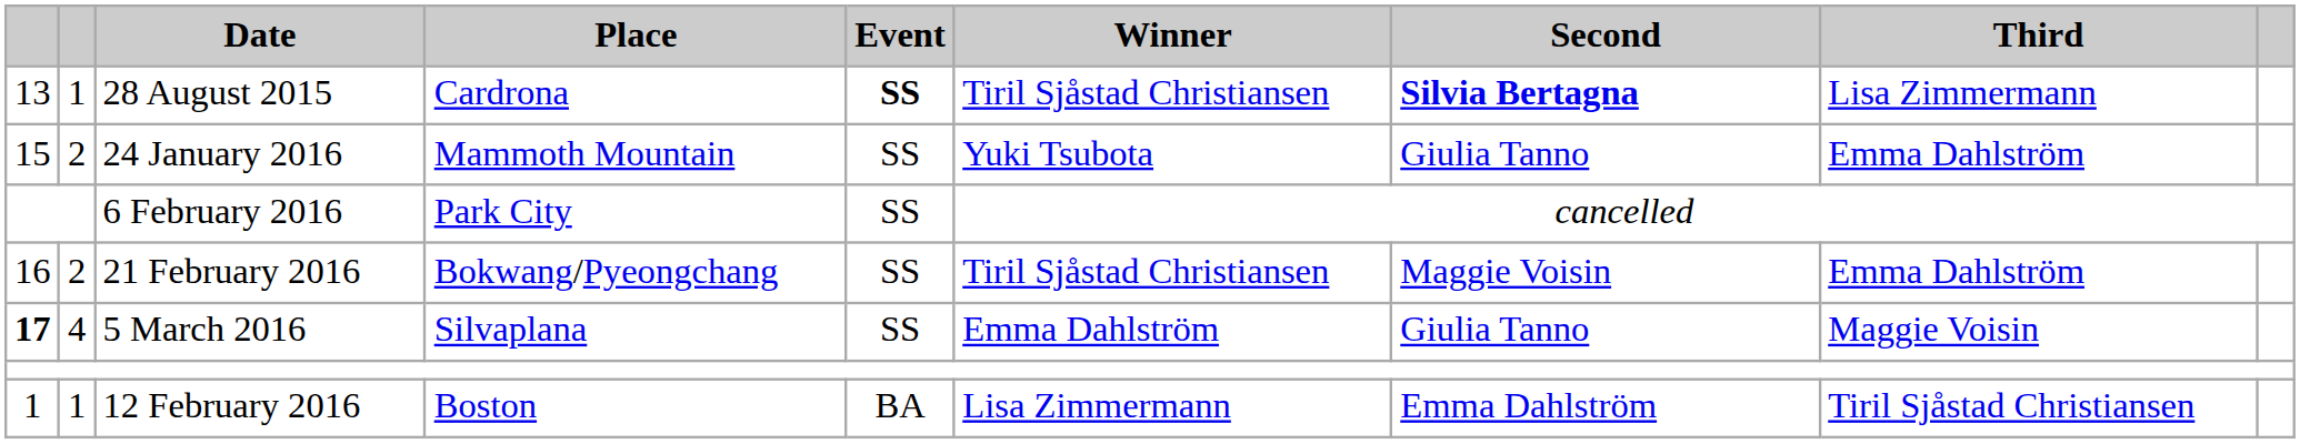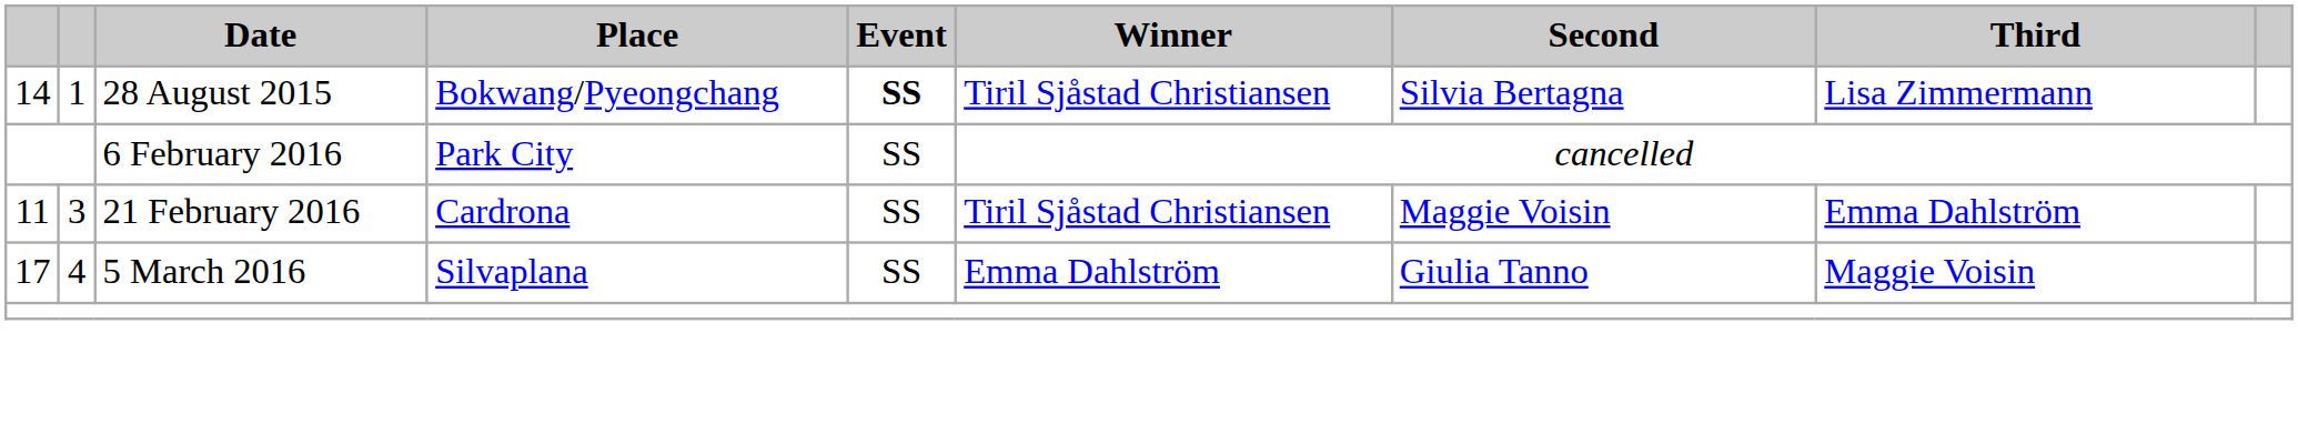 <table class="wikitable plainrowheaders" style="background:#fff; font-size:86%; line-height:16px; border:grey solid 1px; border-collapse:collapse;">
 <tr style="background:#ccc; text-align:center;">
 <th scope="col" style="background:#ccc; width=20 px;"></th>
 <th scope="col" style="background:#ccc; width=30 px;"></th>
 <th scope="col" style="background:#ccc; width:140px;">Date</th>
 <th scope="col" style="background:#ccc; width:160px;">Place</th>
 <th scope="col" style="background:#ccc; width:15px;">Event</th>
 <th scope="col" style="background:#ccc; width:185px;">Winner</th>
 <th scope="col" style="background:#ccc; width:185px;">Second</th>
 <th scope="col" style="background:#ccc; width:185px;">Third</th>
 <th scope="col" style="background:#ccc; width:10px;"></th>
 </tr>
 <tr>
-<td align=center>13</td>
+<td align=center>14</td>
 <td align=center>1</td>
 <td>28 August 2015<small></small></td>
-<td> <a href='#'>Cardrona</a></td>
+<td> <a href='#'>Bokwang</a>/<a href='#'>Pyeongchang</a></td>
 <td align=center><strong>SS</strong></td>
 <td> <a href='#'>Tiril Sjåstad Christiansen</a></td>
-<td><strong> <a href='#'>Silvia Bertagna</a></strong></td>
+<td> <a href='#'>Silvia Bertagna</a></td>
 <td> <a href='#'>Lisa Zimmermann</a></td>
-<td></td>
-</tr>
-<tr>
-<td align=center>15</td>
-<td align=center>2</td>
-<td>24 January 2016</td>
-<td> <a href='#'>Mammoth Mountain</a></td>
-<td align=center>SS</td>
-<td> <a href='#'>Yuki Tsubota</a></td>
-<td> <a href='#'>Giulia Tanno</a></td>
-<td> <a href='#'>Emma Dahlström</a></td>
 <td></td>
 </tr>
 <tr>
 <td colspan=2></td>
 <td>6 February 2016</td>
 <td> <a href='#'>Park City</a></td>
 <td align=center>SS</td>
 <td colspan=4 align=center><em>cancelled</em></td>
 </tr>
 <tr>
-<td align=center>16</td>
-<td align=center>2</td>
+<td align=center>11</td>
+<td align=center>3</td>
 <td>21 February 2016</td>
-<td> <a href='#'>Bokwang</a>/<a href='#'>Pyeongchang</a></td>
+<td> <a href='#'>Cardrona</a></td>
 <td align=center>SS</td>
 <td> <a href='#'>Tiril Sjåstad Christiansen</a></td>
 <td> <a href='#'>Maggie Voisin</a></td>
 <td> <a href='#'>Emma Dahlström</a></td>
 <td></td>
 </tr>
 <tr>
-<td align=center><strong>17</strong></td>
+<td align=center>17</td>
 <td align=center>4</td>
 <td>5 March 2016</td>
 <td> <a href='#'>Silvaplana</a></td>
 <td align=center>SS</td>
 <td> <a href='#'>Emma Dahlström</a></td>
 <td> <a href='#'>Giulia Tanno</a></td>
 <td> <a href='#'>Maggie Voisin</a></td>
 <td></td>
 </tr>
 <tr>
 <td colspan=9></td>
 </tr>
-<tr>
-<td align=center>1</td>
-<td align=center>1</td>
-<td>12 February 2016</td>
-<td> <a href='#'>Boston</a></td>
-<td align=center>BA</td>
-<td> <a href='#'>Lisa Zimmermann</a></td>
-<td> <a href='#'>Emma Dahlström</a></td>
-<td> <a href='#'>Tiril Sjåstad Christiansen</a></td>
-<td></td>
-</tr>
 </table>
